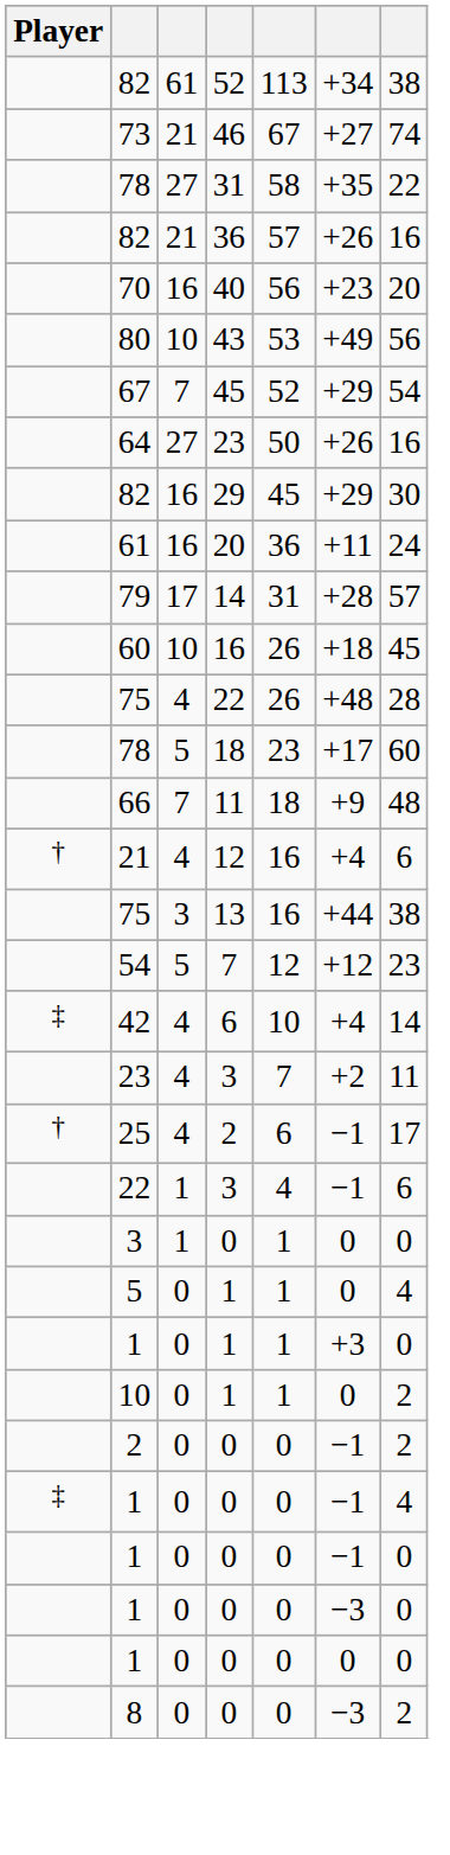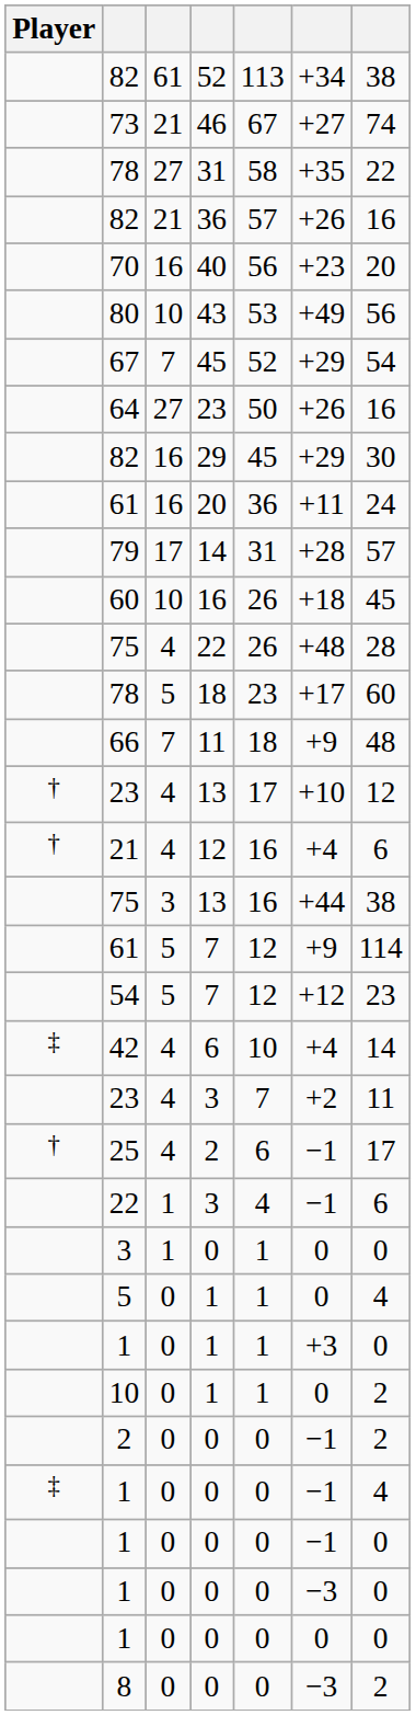 <table class="wikitable sortable" style="text-align:center;">
 <tr>
 <th>Player</th>
 <th></th>
 <th></th>
 <th></th>
 <th></th>
 <th data-sort-type="number"></th>
 <th></th>
 </tr>
 <tr>
 <td></td>
 <td>82</td>
 <td>61</td>
 <td>52</td>
 <td>113</td>
 <td>+34</td>
 <td>38</td>
 </tr>
 <tr>
 <td></td>
 <td>73</td>
 <td>21</td>
 <td>46</td>
 <td>67</td>
 <td>+27</td>
 <td>74</td>
 </tr>
 <tr>
 <td></td>
 <td>78</td>
 <td>27</td>
 <td>31</td>
 <td>58</td>
 <td>+35</td>
 <td>22</td>
 </tr>
 <tr>
 <td></td>
 <td>82</td>
 <td>21</td>
 <td>36</td>
 <td>57</td>
 <td>+26</td>
 <td>16</td>
 </tr>
 <tr>
 <td></td>
 <td>70</td>
 <td>16</td>
 <td>40</td>
 <td>56</td>
 <td>+23</td>
 <td>20</td>
 </tr>
 <tr>
 <td></td>
 <td>80</td>
 <td>10</td>
 <td>43</td>
 <td>53</td>
 <td>+49</td>
 <td>56</td>
 </tr>
 <tr>
 <td></td>
 <td>67</td>
 <td>7</td>
 <td>45</td>
 <td>52</td>
 <td>+29</td>
 <td>54</td>
 </tr>
 <tr>
 <td></td>
 <td>64</td>
 <td>27</td>
 <td>23</td>
 <td>50</td>
 <td>+26</td>
 <td>16</td>
 </tr>
 <tr>
 <td></td>
 <td>82</td>
 <td>16</td>
 <td>29</td>
 <td>45</td>
 <td>+29</td>
 <td>30</td>
 </tr>
 <tr>
 <td></td>
 <td>61</td>
 <td>16</td>
 <td>20</td>
 <td>36</td>
 <td>+11</td>
 <td>24</td>
 </tr>
 <tr>
 <td></td>
 <td>79</td>
 <td>17</td>
 <td>14</td>
 <td>31</td>
 <td>+28</td>
 <td>57</td>
 </tr>
 <tr>
 <td></td>
 <td>60</td>
 <td>10</td>
 <td>16</td>
 <td>26</td>
 <td>+18</td>
 <td>45</td>
 </tr>
 <tr>
 <td></td>
 <td>75</td>
 <td>4</td>
 <td>22</td>
 <td>26</td>
 <td>+48</td>
 <td>28</td>
 </tr>
 <tr>
 <td></td>
 <td>78</td>
 <td>5</td>
 <td>18</td>
 <td>23</td>
 <td>+17</td>
 <td>60</td>
 </tr>
 <tr>
 <td></td>
 <td>66</td>
 <td>7</td>
 <td>11</td>
 <td>18</td>
 <td>+9</td>
 <td>48</td>
 </tr>
 <tr>
 <td><sup>†</sup></td>
+<td>23</td>
+<td>4</td>
+<td>13</td>
+<td>17</td>
+<td>+10</td>
+<td>12</td>
+</tr>
+<tr>
+<td><sup>†</sup></td>
 <td>21</td>
 <td>4</td>
 <td>12</td>
 <td>16</td>
 <td>+4</td>
 <td>6</td>
 </tr>
 <tr>
 <td></td>
 <td>75</td>
 <td>3</td>
 <td>13</td>
 <td>16</td>
 <td>+44</td>
 <td>38</td>
+</tr>
+<tr>
+<td></td>
+<td>61</td>
+<td>5</td>
+<td>7</td>
+<td>12</td>
+<td>+9</td>
+<td>114</td>
 </tr>
 <tr>
 <td></td>
 <td>54</td>
 <td>5</td>
 <td>7</td>
 <td>12</td>
 <td>+12</td>
 <td>23</td>
 </tr>
 <tr>
 <td><sup>‡</sup></td>
 <td>42</td>
 <td>4</td>
 <td>6</td>
 <td>10</td>
 <td>+4</td>
 <td>14</td>
 </tr>
 <tr>
 <td></td>
 <td>23</td>
 <td>4</td>
 <td>3</td>
 <td>7</td>
 <td>+2</td>
 <td>11</td>
 </tr>
 <tr>
 <td><sup>†</sup></td>
 <td>25</td>
 <td>4</td>
 <td>2</td>
 <td>6</td>
 <td>−1</td>
 <td>17</td>
 </tr>
 <tr>
 <td></td>
 <td>22</td>
 <td>1</td>
 <td>3</td>
 <td>4</td>
 <td>−1</td>
 <td>6</td>
 </tr>
 <tr>
 <td></td>
 <td>3</td>
 <td>1</td>
 <td>0</td>
 <td>1</td>
 <td>0</td>
 <td>0</td>
 </tr>
 <tr>
 <td></td>
 <td>5</td>
 <td>0</td>
 <td>1</td>
 <td>1</td>
 <td>0</td>
 <td>4</td>
 </tr>
 <tr>
 <td></td>
 <td>1</td>
 <td>0</td>
 <td>1</td>
 <td>1</td>
 <td>+3</td>
 <td>0</td>
 </tr>
 <tr>
 <td></td>
 <td>10</td>
 <td>0</td>
 <td>1</td>
 <td>1</td>
 <td>0</td>
 <td>2</td>
 </tr>
 <tr>
 <td></td>
 <td>2</td>
 <td>0</td>
 <td>0</td>
 <td>0</td>
 <td>−1</td>
 <td>2</td>
 </tr>
 <tr>
 <td><sup>‡</sup></td>
 <td>1</td>
 <td>0</td>
 <td>0</td>
 <td>0</td>
 <td>−1</td>
 <td>4</td>
 </tr>
 <tr>
 <td></td>
 <td>1</td>
 <td>0</td>
 <td>0</td>
 <td>0</td>
 <td>−1</td>
 <td>0</td>
 </tr>
 <tr>
 <td></td>
 <td>1</td>
 <td>0</td>
 <td>0</td>
 <td>0</td>
 <td>−3</td>
 <td>0</td>
 </tr>
 <tr>
 <td></td>
 <td>1</td>
 <td>0</td>
 <td>0</td>
 <td>0</td>
 <td>0</td>
 <td>0</td>
 </tr>
 <tr>
 <td></td>
 <td>8</td>
 <td>0</td>
 <td>0</td>
 <td>0</td>
 <td>−3</td>
 <td>2</td>
 </tr>
 <tr>
 </tr>
 </table>
